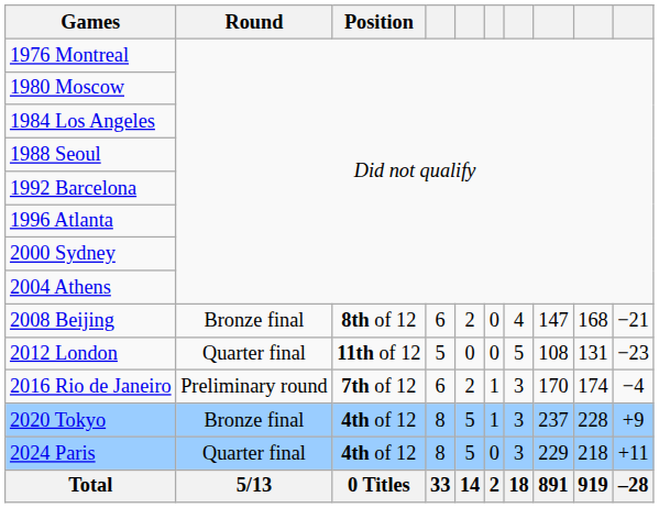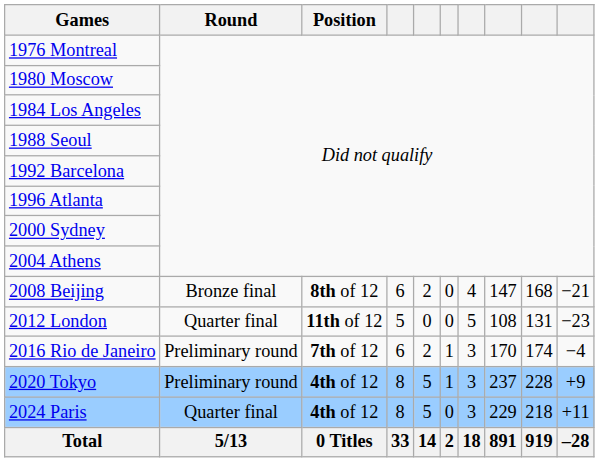 <table class="wikitable" style="text-align:center; font-size:90%;">
 <tr>
 <th>Games</th>
 <th>Round</th>
 <th>Position</th>
 <th></th>
 <th></th>
 <th></th>
 <th></th>
 <th></th>
 <th></th>
 <th></th>
 </tr>
 <tr>
 <td align=left> <a href='#'>1976 Montreal</a></td>
 <td colspan=9 rowspan=8><em>Did not qualify</em></td>
 </tr>
 <tr>
 <td align=left> <a href='#'>1980 Moscow</a></td>
 </tr>
 <tr>
 <td align=left> <a href='#'>1984 Los Angeles</a></td>
 </tr>
 <tr>
 <td align=left> <a href='#'>1988 Seoul</a></td>
 </tr>
 <tr>
 <td align=left> <a href='#'>1992 Barcelona</a></td>
 </tr>
 <tr>
 <td align=left> <a href='#'>1996 Atlanta</a></td>
 </tr>
 <tr>
 <td align=left> <a href='#'>2000 Sydney</a></td>
 </tr>
 <tr>
 <td align=left> <a href='#'>2004 Athens</a></td>
 </tr>
 <tr>
 <td align=left> <a href='#'>2008 Beijing</a></td>
 <td>Bronze final</td>
 <td><strong>8th</strong> of 12</td>
 <td>6</td>
 <td>2</td>
 <td>0</td>
 <td>4</td>
 <td>147</td>
 <td>168</td>
 <td>−21</td>
 </tr>
 <tr>
 <td align=left> <a href='#'>2012 London</a></td>
 <td>Quarter final</td>
 <td><strong>11th</strong> of 12</td>
 <td>5</td>
 <td>0</td>
 <td>0</td>
 <td>5</td>
 <td>108</td>
 <td>131</td>
 <td>−23</td>
 </tr>
 <tr>
 <td align=left> <a href='#'>2016 Rio de Janeiro</a></td>
 <td>Preliminary round</td>
 <td><strong>7th</strong> of 12</td>
 <td>6</td>
 <td>2</td>
 <td>1</td>
 <td>3</td>
 <td>170</td>
 <td>174</td>
 <td>−4</td>
 </tr>
 <tr style="background:#9acdff;">
 <td align=left> <a href='#'>2020 Tokyo</a></td>
-<td>Bronze final</td>
+<td>Preliminary round</td>
 <td><strong>4th</strong> of 12</td>
 <td>8</td>
 <td>5</td>
 <td>1</td>
 <td>3</td>
 <td>237</td>
 <td>228</td>
 <td>+9</td>
 </tr>
 <tr style="background:#9acdff;">
 <td align=left> <a href='#'>2024 Paris</a></td>
 <td>Quarter final</td>
 <td><strong>4th</strong> of 12</td>
 <td>8</td>
 <td>5</td>
 <td>0</td>
 <td>3</td>
 <td>229</td>
 <td>218</td>
 <td>+11</td>
 </tr>
 <tr>
 <th>Total</th>
 <th>5/13</th>
 <th>0 Titles</th>
 <th>33</th>
 <th>14</th>
 <th>2</th>
 <th>18</th>
 <th>891</th>
 <th>919</th>
 <th>–28</th>
 </tr>
 </table>
